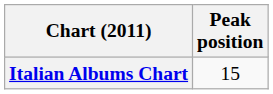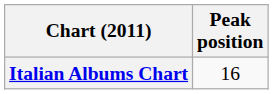 <table class = "wikitable plainrowheaders">
 <tr>
 <th>Chart (2011)</th>
 <th>Peak<br>position</th>
 </tr>
 <tr>
 <th scope="row"><a href='#'>Italian Albums Chart</a></th>
-<td align="center">15</td>
+<td align="center">16</td>
 </tr>
 </table>
